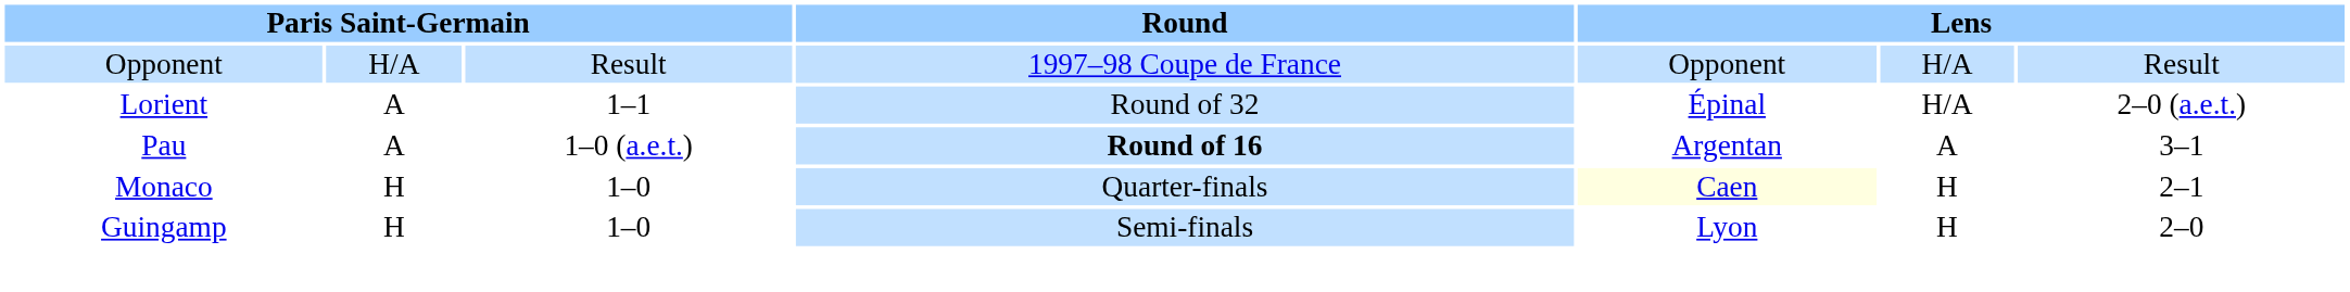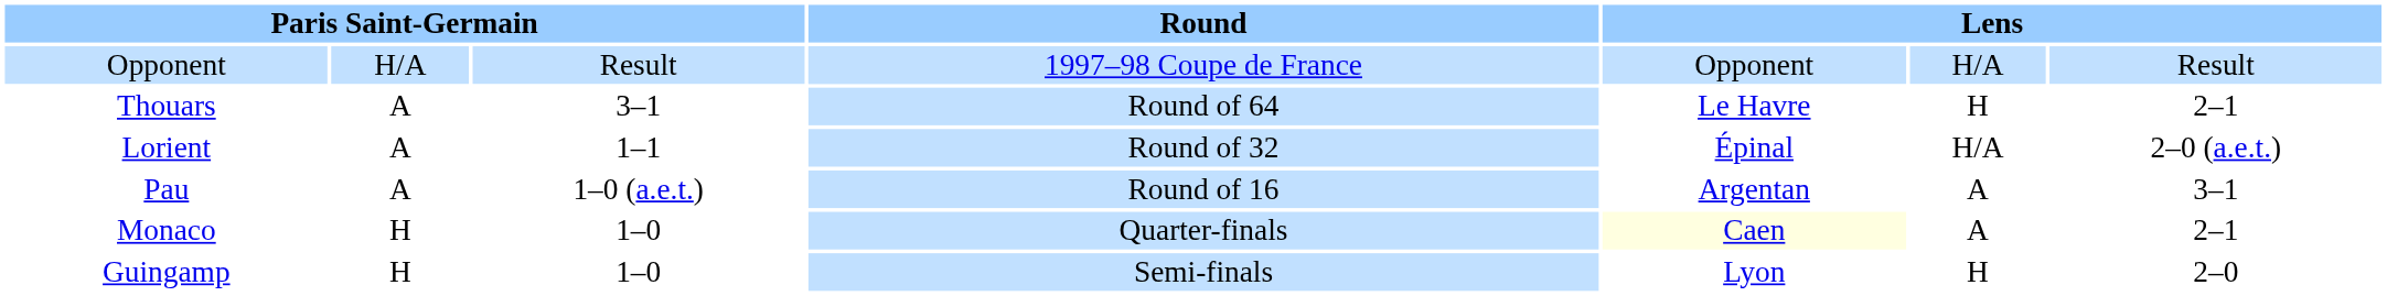 <table width="100%" style="text-align:center">
 <tr valign=top bgcolor=#99ccff>
 <th colspan=3 style="width:1*">Paris Saint-Germain</th>
 <th><strong>Round</strong></th>
 <th colspan=3 style="width:1*">Lens</th>
 </tr>
 <tr valign=top bgcolor=#c1e0ff>
 <td>Opponent</td>
 <td>H/A</td>
 <td>Result</td>
 <td bgcolor=#c1e0ff><a href='#'>1997–98 Coupe de France</a></td>
 <td>Opponent</td>
 <td>H/A</td>
 <td>Result</td>
 </tr>
 <tr>
+<td><a href='#'>Thouars</a></td>
+<td>A</td>
+<td>3–1</td>
+<td bgcolor=#c1e0ff>Round of 64</td>
+<td><a href='#'>Le Havre</a></td>
+<td>H</td>
+<td>2–1</td>
+</tr>
+<tr>
 <td><a href='#'>Lorient</a></td>
 <td>A</td>
 <td>1–1</td>
 <td bgcolor=#c1e0ff>Round of 32</td>
 <td><a href='#'>Épinal</a></td>
 <td>H/A</td>
 <td>2–0 (<a href='#'>a.e.t.</a>)</td>
 </tr>
 <tr>
 <td><a href='#'>Pau</a></td>
 <td>A</td>
 <td>1–0 (<a href='#'>a.e.t.</a>)</td>
-<td bgcolor=#c1e0ff><strong>Round of 16</strong></td>
+<td bgcolor=#c1e0ff>Round of 16</td>
 <td><a href='#'>Argentan</a></td>
 <td>A</td>
 <td>3–1</td>
 </tr>
 <tr>
 <td><a href='#'>Monaco</a></td>
 <td>H</td>
 <td>1–0</td>
 <td bgcolor=#c1e0ff>Quarter-finals</td>
 <td style="background: lightyellow;"><a href='#'>Caen</a></td>
-<td>H</td>
+<td>A</td>
 <td>2–1</td>
 </tr>
 <tr>
 <td><a href='#'>Guingamp</a></td>
 <td>H</td>
 <td>1–0</td>
 <td bgcolor=#c1e0ff>Semi-finals</td>
 <td><a href='#'>Lyon</a></td>
 <td>H</td>
 <td>2–0</td>
 </tr>
 </table>
